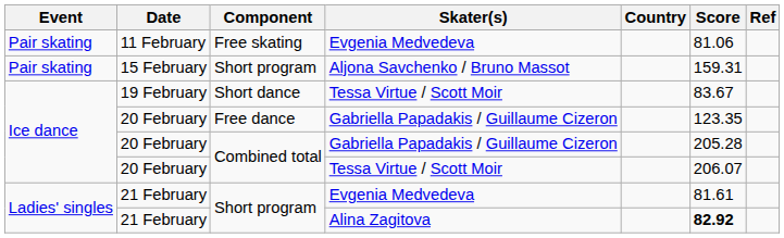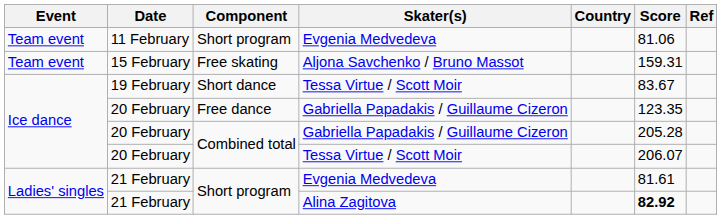 <table class="wikitable">
 <tr>
 <th>Event</th>
 <th>Date</th>
 <th>Component</th>
 <th>Skater(s)</th>
 <th>Country</th>
 <th>Score</th>
 <th>Ref</th>
 </tr>
 <tr>
-<td><a href='#'>Pair skating</a></td>
+<td><a href='#'>Team event</a></td>
 <td>11 February</td>
-<td>Free skating</td>
+<td>Short program</td>
 <td><a href='#'>Evgenia Medvedeva</a></td>
 <td></td>
 <td>81.06</td>
 <td align=center></td>
 </tr>
 <tr>
-<td><a href='#'>Pair skating</a></td>
+<td><a href='#'>Team event</a></td>
 <td>15 February</td>
-<td>Short program</td>
+<td>Free skating</td>
 <td><a href='#'>Aljona Savchenko</a> / <a href='#'>Bruno Massot</a></td>
 <td></td>
 <td>159.31</td>
 <td align=center></td>
 </tr>
 <tr>
 <td rowspan=4><a href='#'>Ice dance</a></td>
 <td>19 February</td>
 <td>Short dance</td>
 <td><a href='#'>Tessa Virtue</a> / <a href='#'>Scott Moir</a></td>
 <td></td>
 <td>83.67</td>
 <td align=center></td>
 </tr>
 <tr>
 <td>20 February</td>
 <td>Free dance</td>
 <td><a href='#'>Gabriella Papadakis</a> / <a href='#'>Guillaume Cizeron</a></td>
 <td></td>
 <td>123.35</td>
 <td align=center></td>
 </tr>
 <tr>
 <td>20 February</td>
 <td rowspan=2>Combined total</td>
 <td><a href='#'>Gabriella Papadakis</a> / <a href='#'>Guillaume Cizeron</a></td>
 <td></td>
 <td>205.28</td>
 <td align=center></td>
 </tr>
 <tr>
 <td>20 February</td>
 <td><a href='#'>Tessa Virtue</a> / <a href='#'>Scott Moir</a></td>
 <td></td>
 <td>206.07</td>
 <td align=center></td>
 </tr>
 <tr>
 <td rowspan="2"><a href='#'>Ladies' singles</a></td>
 <td>21 February</td>
 <td rowspan="2">Short program</td>
 <td><a href='#'>Evgenia Medvedeva</a></td>
 <td></td>
 <td>81.61</td>
 <td></td>
 </tr>
 <tr>
 <td>21 February</td>
 <td><a href='#'>Alina Zagitova</a></td>
 <td></td>
 <td><strong>82.92</strong></td>
 <td></td>
 </tr>
 </table>
